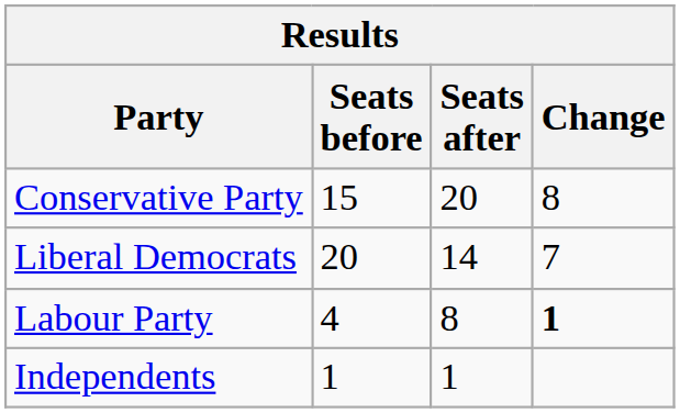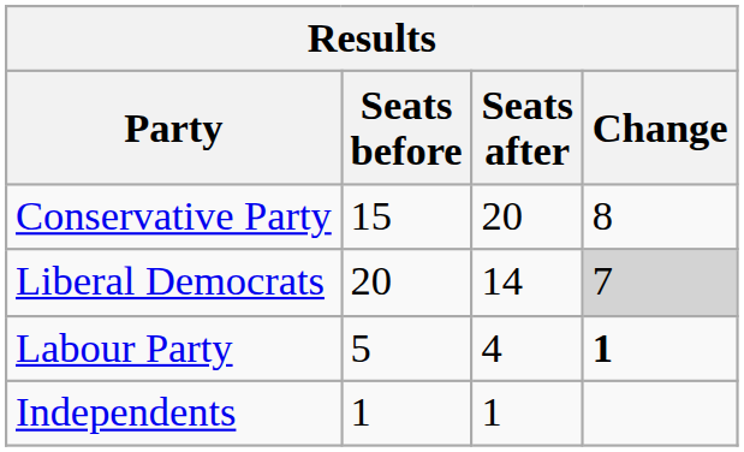 <table class="wikitable">
 <tr>
 <th colspan="4">Results</th>
 </tr>
 <tr>
 <th>Party</th>
 <th>Seats<br>before</th>
 <th>Seats<br>after</th>
 <th>Change</th>
 </tr>
 <tr>
 <td><a href='#'>Conservative Party</a></td>
 <td>15</td>
 <td>20</td>
 <td> 8</td>
 </tr>
 <tr>
 <td><a href='#'>Liberal Democrats</a></td>
 <td>20</td>
 <td>14</td>
-<td>7</td>
+<td style="background: lightgrey;">7</td>
 </tr>
 <tr>
 <td><a href='#'>Labour Party</a></td>
+<td>5</td>
 <td>4</td>
-<td>8</td>
 <td><strong>1</strong></td>
 </tr>
 <tr>
 <td><a href='#'>Independents</a></td>
 <td>1</td>
 <td>1</td>
 <td></td>
 </tr>
 </table>
